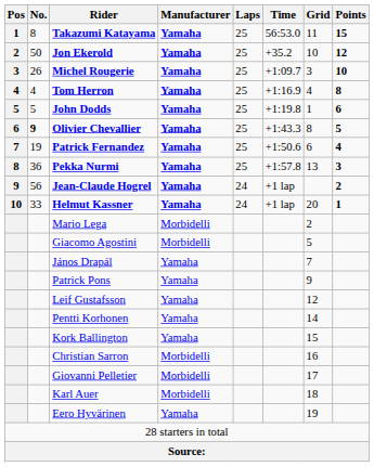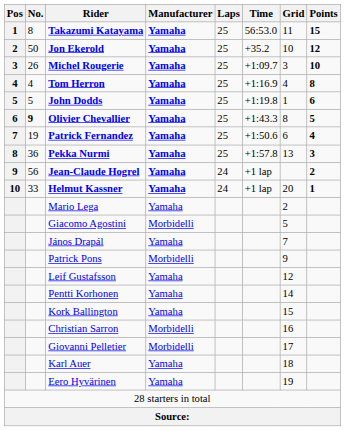 <table class="wikitable" style="font-size: 95%;">
 <tr>
 <th>Pos</th>
 <th>No.</th>
 <th>Rider</th>
 <th>Manufacturer</th>
 <th>Laps</th>
 <th>Time</th>
 <th>Grid</th>
 <th>Points</th>
 </tr>
 <tr>
 <th>1</th>
 <td>8</td>
 <td> <strong><a href='#'>Takazumi Katayama</a></strong></td>
 <td><strong><a href='#'>Yamaha</a></strong></td>
 <td>25</td>
 <td>56:53.0</td>
 <td>11</td>
 <td><strong>15</strong></td>
 </tr>
 <tr>
 <th>2</th>
 <td>50</td>
 <td> <strong><a href='#'>Jon Ekerold</a></strong></td>
 <td><strong><a href='#'>Yamaha</a></strong></td>
 <td>25</td>
 <td>+35.2</td>
 <td>10</td>
 <td><strong>12</strong></td>
 </tr>
 <tr>
 <th>3</th>
 <td>26</td>
 <td> <strong><a href='#'>Michel Rougerie</a></strong></td>
 <td><strong><a href='#'>Yamaha</a></strong></td>
 <td>25</td>
 <td>+1:09.7</td>
 <td>3</td>
 <td><strong>10</strong></td>
 </tr>
 <tr>
 <th>4</th>
 <td>4</td>
 <td> <strong><a href='#'>Tom Herron</a></strong></td>
 <td><strong><a href='#'>Yamaha</a></strong></td>
 <td>25</td>
 <td>+1:16.9</td>
 <td>4</td>
 <td><strong>8</strong></td>
 </tr>
 <tr>
 <th>5</th>
 <td>5</td>
 <td> <strong><a href='#'>John Dodds</a></strong></td>
 <td><strong><a href='#'>Yamaha</a></strong></td>
 <td>25</td>
 <td>+1:19.8</td>
 <td>1</td>
 <td><strong>6</strong></td>
 </tr>
 <tr>
 <th>6</th>
 <td><strong>9</strong></td>
 <td> <strong><a href='#'>Olivier Chevallier</a></strong></td>
 <td><strong><a href='#'>Yamaha</a></strong></td>
 <td>25</td>
 <td>+1:43.3</td>
 <td>8</td>
 <td><strong>5</strong></td>
 </tr>
 <tr>
 <th>7</th>
 <td>19</td>
 <td> <strong><a href='#'>Patrick Fernandez</a></strong></td>
 <td><strong><a href='#'>Yamaha</a></strong></td>
 <td>25</td>
 <td>+1:50.6</td>
 <td>6</td>
 <td><strong>4</strong></td>
 </tr>
 <tr>
 <th>8</th>
 <td>36</td>
 <td> <strong><a href='#'>Pekka Nurmi</a></strong></td>
 <td><strong><a href='#'>Yamaha</a></strong></td>
 <td>25</td>
 <td>+1:57.8</td>
 <td>13</td>
 <td><strong>3</strong></td>
 </tr>
 <tr>
 <th>9</th>
 <td>56</td>
 <td> <strong><a href='#'>Jean-Claude Hogrel</a></strong></td>
 <td><strong><a href='#'>Yamaha</a></strong></td>
 <td>24</td>
 <td>+1 lap</td>
 <td></td>
 <td><strong>2</strong></td>
 </tr>
 <tr>
 <th>10</th>
 <td>33</td>
 <td> <strong><a href='#'>Helmut Kassner</a></strong></td>
 <td><strong><a href='#'>Yamaha</a></strong></td>
 <td>24</td>
 <td>+1 lap</td>
 <td>20</td>
 <td><strong>1</strong></td>
 </tr>
 <tr>
 <th></th>
 <td></td>
 <td> <a href='#'>Mario Lega</a></td>
-<td><a href='#'>Morbidelli</a></td>
+<td><a href='#'>Yamaha</a></td>
 <td></td>
 <td></td>
 <td>2</td>
 <td></td>
 </tr>
 <tr>
 <th></th>
 <td></td>
 <td> <a href='#'>Giacomo Agostini</a></td>
 <td><a href='#'>Morbidelli</a></td>
 <td></td>
 <td></td>
 <td>5</td>
 <td></td>
 </tr>
 <tr>
 <th></th>
 <td></td>
 <td> <a href='#'>János Drapál</a></td>
 <td><a href='#'>Yamaha</a></td>
 <td></td>
 <td></td>
 <td>7</td>
 <td></td>
 </tr>
 <tr>
 <th></th>
 <td></td>
 <td> <a href='#'>Patrick Pons</a></td>
-<td><a href='#'>Yamaha</a></td>
+<td><a href='#'>Morbidelli</a></td>
 <td></td>
 <td></td>
 <td>9</td>
 <td></td>
 </tr>
 <tr>
 <th></th>
 <td></td>
 <td> <a href='#'>Leif Gustafsson</a></td>
 <td><a href='#'>Yamaha</a></td>
 <td></td>
 <td></td>
 <td>12</td>
 <td></td>
 </tr>
 <tr>
 <th></th>
 <td></td>
 <td> <a href='#'>Pentti Korhonen</a></td>
 <td><a href='#'>Yamaha</a></td>
 <td></td>
 <td></td>
 <td>14</td>
 <td></td>
 </tr>
 <tr>
 <th></th>
 <td></td>
 <td> <a href='#'>Kork Ballington</a></td>
 <td><a href='#'>Yamaha</a></td>
 <td></td>
 <td></td>
 <td>15</td>
 <td></td>
 </tr>
 <tr>
 <th></th>
 <td></td>
 <td> <a href='#'>Christian Sarron</a></td>
 <td><a href='#'>Morbidelli</a></td>
 <td></td>
 <td></td>
 <td>16</td>
 <td></td>
 </tr>
 <tr>
 <th></th>
 <td></td>
 <td> <a href='#'>Giovanni Pelletier</a></td>
 <td><a href='#'>Morbidelli</a></td>
 <td></td>
 <td></td>
 <td>17</td>
 <td></td>
 </tr>
 <tr>
 <th></th>
 <td></td>
 <td> <a href='#'>Karl Auer</a></td>
-<td><a href='#'>Morbidelli</a></td>
+<td><a href='#'>Yamaha</a></td>
 <td></td>
 <td></td>
 <td>18</td>
 <td></td>
 </tr>
 <tr>
 <th></th>
 <td></td>
 <td> <a href='#'>Eero Hyvärinen</a></td>
 <td><a href='#'>Yamaha</a></td>
 <td></td>
 <td></td>
 <td>19</td>
 <td></td>
 </tr>
 <tr>
 <td colspan=8 align=center>28 starters in total</td>
 </tr>
 <tr>
 <th colspan=8>Source: </th>
 </tr>
 </table>
